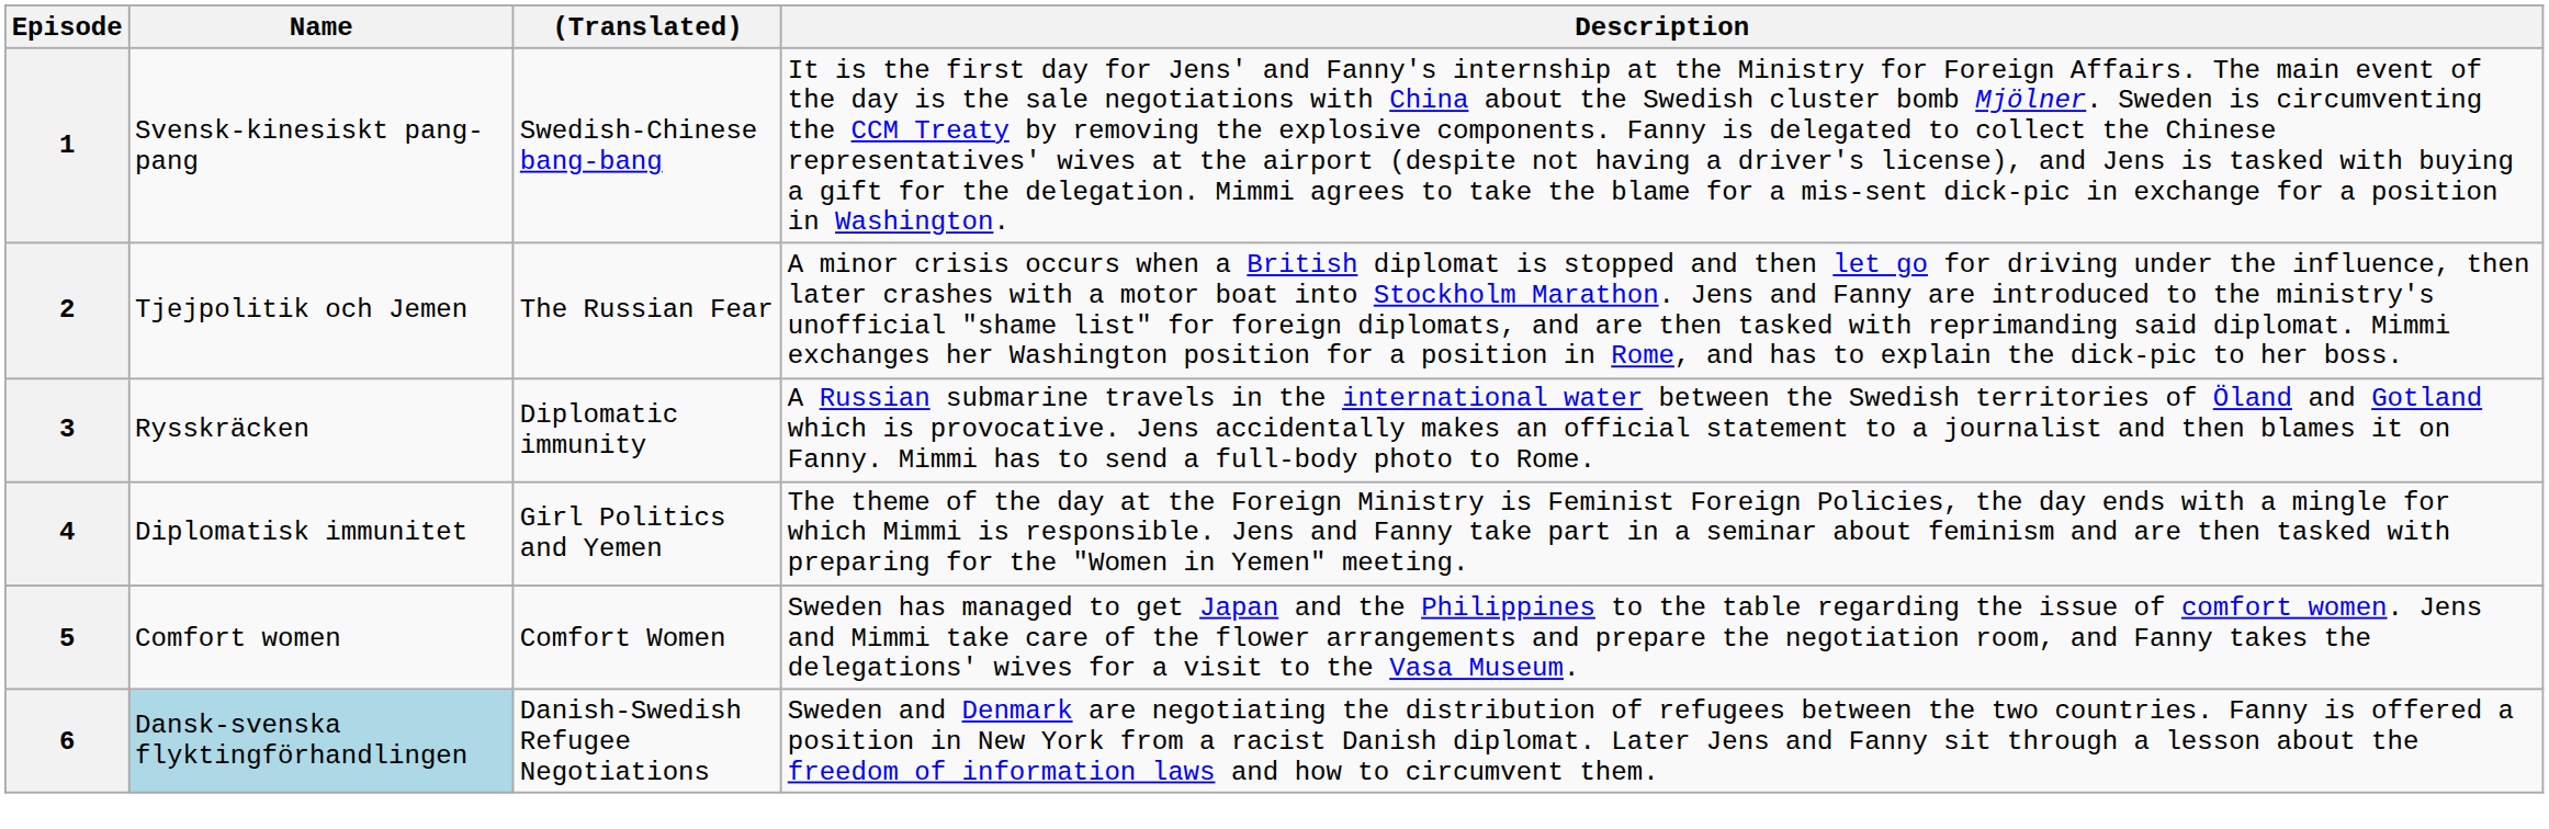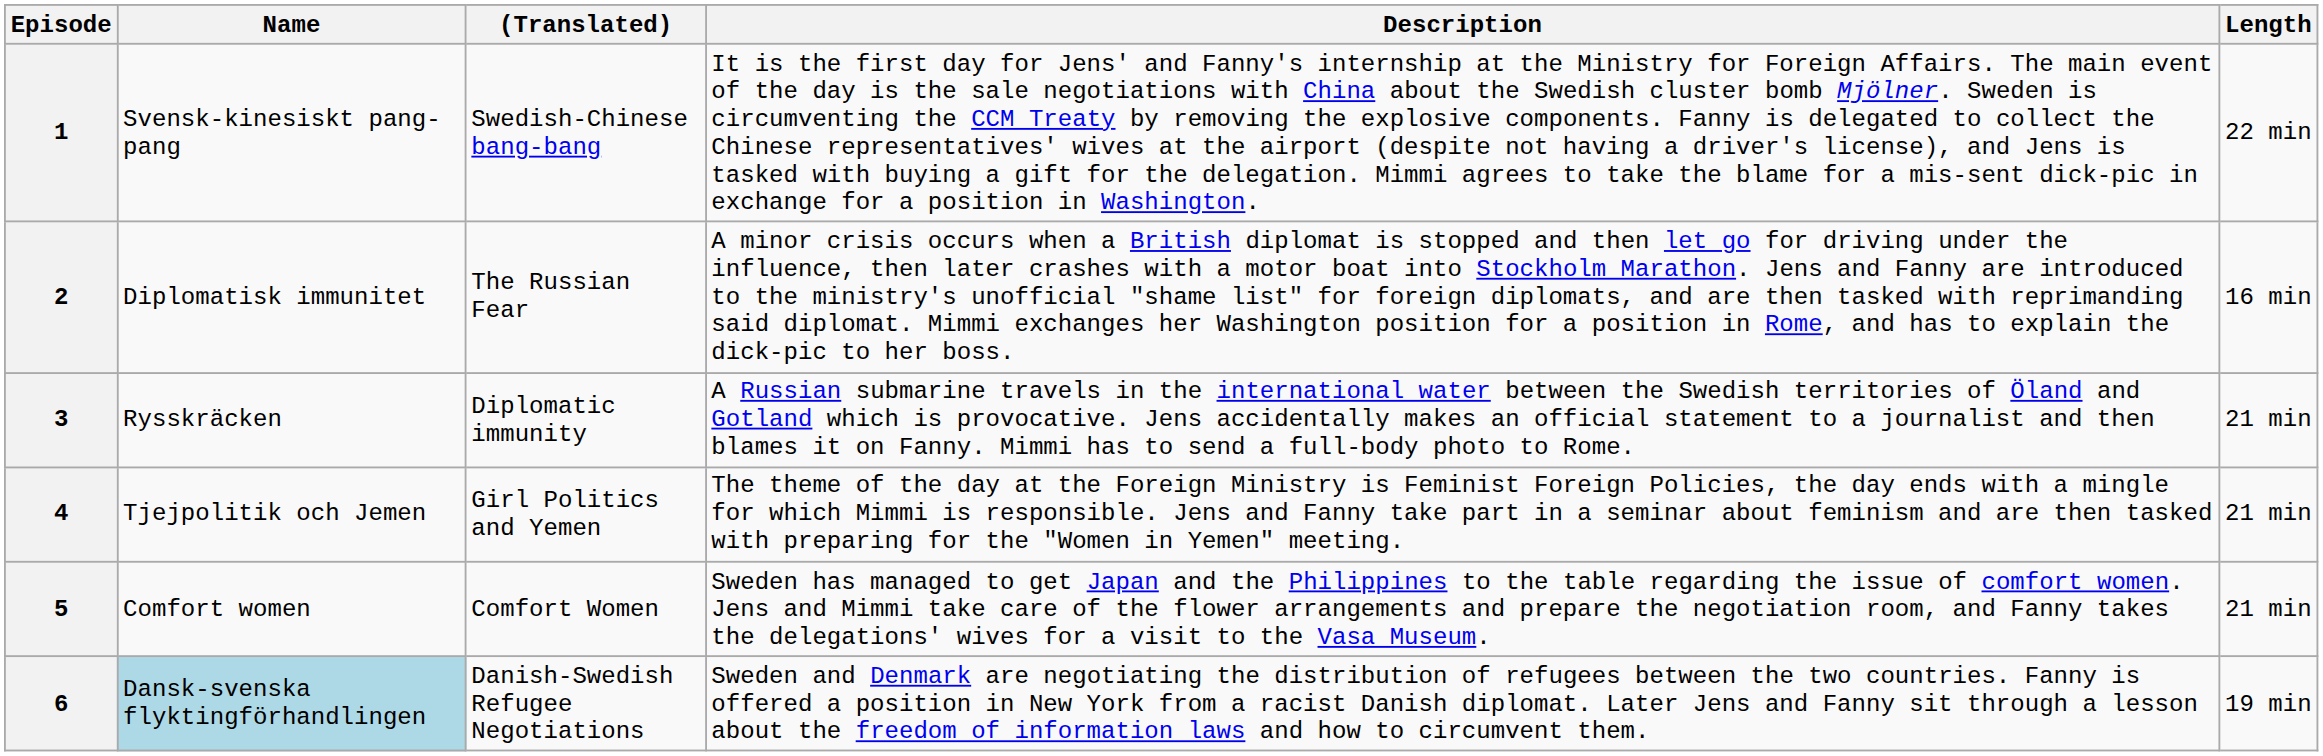 <table class="wikitable mw-collapsible">
 <tr>
 <th>Episode</th>
 <th>Name</th>
 <th>(Translated)</th>
 <th>Description</th>
+<th>Length</th>
 </tr>
 <tr>
 <th>1</th>
 <td>Svensk-kinesiskt pang-pang</td>
 <td>Swedish-Chinese <a href='#'>bang-bang</a></td>
 <td>It is the first day for Jens' and Fanny's internship at the Ministry for Foreign Affairs. The main event of the day is the sale negotiations with <a href='#'>China</a> about the Swedish cluster bomb <em><a href='#'>Mjölner</a></em>. Sweden is circumventing the <a href='#'>CCM Treaty</a> by removing the explosive components. Fanny is delegated to collect the Chinese representatives' wives at the airport (despite not having a driver's license), and Jens is tasked with buying a gift for the delegation. Mimmi agrees to take the blame for a mis-sent dick-pic in exchange for a position in <a href='#'>Washington</a>.</td>
+<td>22 min</td>
 </tr>
 <tr>
 <th>2</th>
-<td>Tjejpolitik och Jemen</td>
+<td>Diplomatisk immunitet</td>
 <td>The Russian Fear</td>
 <td>A minor crisis occurs when a <a href='#'>British</a> diplomat is stopped and then <a href='#'>let go</a> for driving under the influence, then later crashes with a motor boat into <a href='#'>Stockholm Marathon</a>. Jens and Fanny are introduced to the ministry's unofficial "shame list" for foreign diplomats, and are then tasked with reprimanding said diplomat. Mimmi exchanges her Washington position for a position in <a href='#'>Rome</a>, and has to explain the dick-pic to her boss.</td>
+<td>16 min</td>
 </tr>
 <tr>
 <th>3</th>
 <td>Rysskräcken</td>
 <td>Diplomatic immunity</td>
 <td>A <a href='#'>Russian</a> submarine travels in the <a href='#'>international water</a> between the Swedish territories of <a href='#'>Öland</a> and <a href='#'>Gotland</a> which is provocative. Jens accidentally makes an official statement to a journalist and then blames it on Fanny. Mimmi has to send a full-body photo to Rome.</td>
+<td>21 min</td>
 </tr>
 <tr>
 <th>4</th>
-<td>Diplomatisk immunitet</td>
+<td>Tjejpolitik och Jemen</td>
 <td>Girl Politics and Yemen</td>
 <td>The theme of the day at the Foreign Ministry is Feminist Foreign Policies, the day ends with a mingle for which Mimmi is responsible. Jens and Fanny take part in a seminar about feminism and are then tasked with preparing for the "Women in Yemen" meeting.</td>
+<td>21 min</td>
 </tr>
 <tr>
 <th>5</th>
 <td>Comfort women</td>
 <td>Comfort Women</td>
 <td>Sweden has managed to get <a href='#'>Japan</a> and the <a href='#'>Philippines</a> to the table regarding the issue of <a href='#'>comfort women</a>. Jens and Mimmi take care of the flower arrangements and prepare the negotiation room, and Fanny takes the delegations' wives for a visit to the <a href='#'>Vasa Museum</a>.</td>
+<td>21 min</td>
 </tr>
 <tr>
 <th>6</th>
 <td style="background: lightblue;">Dansk-svenska flyktingförhandlingen</td>
 <td>Danish-Swedish Refugee Negotiations</td>
 <td>Sweden and <a href='#'>Denmark</a> are negotiating the distribution of refugees between the two countries. Fanny is offered a position in New York from a racist Danish diplomat. Later Jens and Fanny sit through a lesson about the <a href='#'>freedom of information laws</a> and how to circumvent them.</td>
+<td>19 min</td>
 </tr>
 </table>
